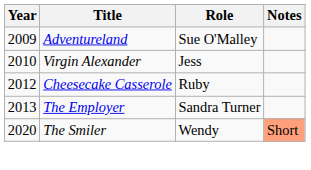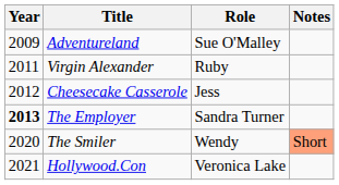 <table class="wikitable">
 <tr>
 <th>Year</th>
 <th>Title</th>
 <th>Role</th>
 <th>Notes</th>
 </tr>
 <tr>
 <td>2009</td>
 <td><em><a href='#'>Adventureland</a></em></td>
 <td>Sue O'Malley</td>
 <td></td>
 </tr>
 <tr>
-<td>2010</td>
+<td>2011</td>
 <td><em>Virgin Alexander</em></td>
-<td>Jess</td>
+<td>Ruby</td>
 <td></td>
 </tr>
 <tr>
 <td>2012</td>
 <td><em><a href='#'>Cheesecake Casserole</a></em></td>
-<td>Ruby</td>
+<td>Jess</td>
 <td></td>
 </tr>
 <tr>
-<td>2013</td>
+<td><strong>2013</strong></td>
 <td><em><a href='#'>The Employer</a></em></td>
 <td>Sandra Turner</td>
 <td></td>
 </tr>
 <tr>
 <td>2020</td>
 <td><em>The Smiler</em></td>
 <td>Wendy</td>
 <td style="background: lightsalmon;">Short</td>
 </tr>
+<tr>
+<td>2021</td>
+<td><em><a href='#'>Hollywood.Con</a></em></td>
+<td>Veronica Lake</td>
+<td></td>
+</tr>
 </table>
